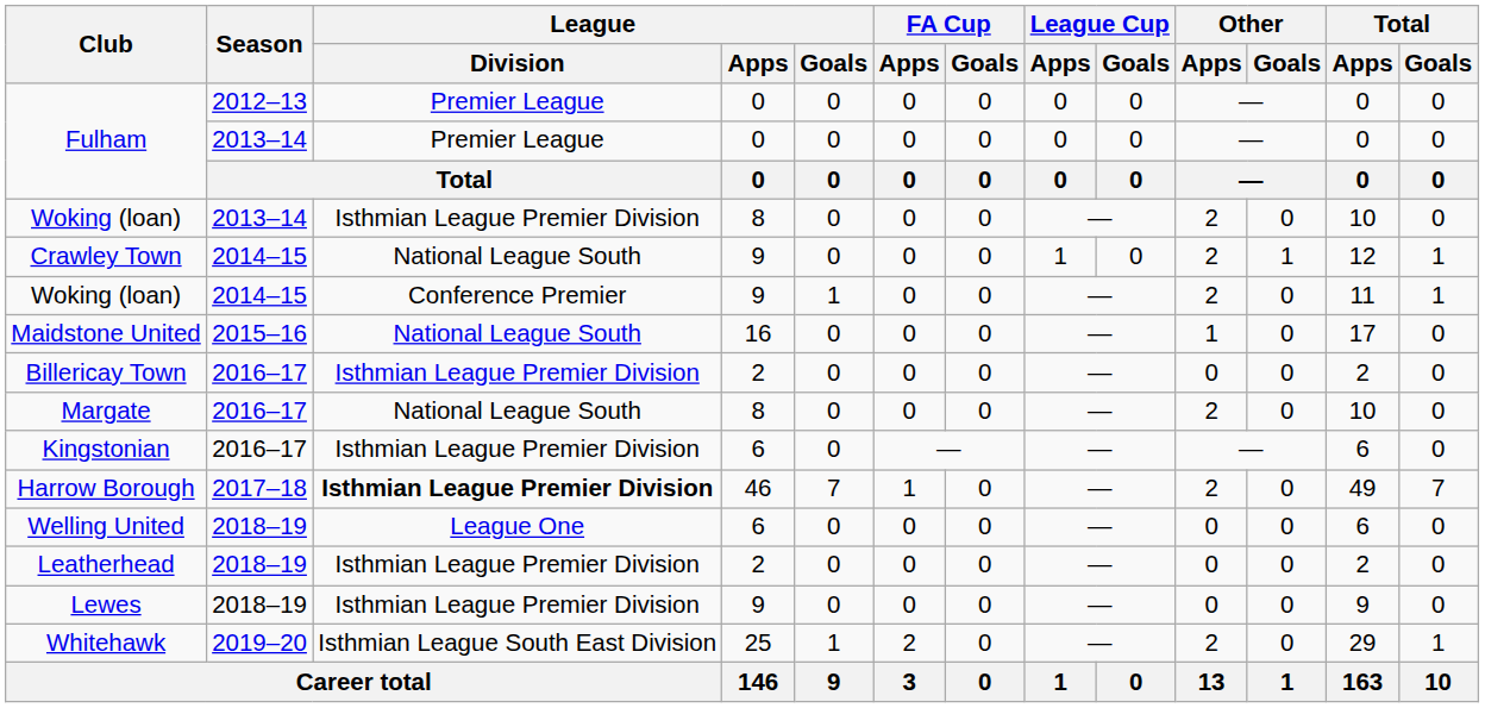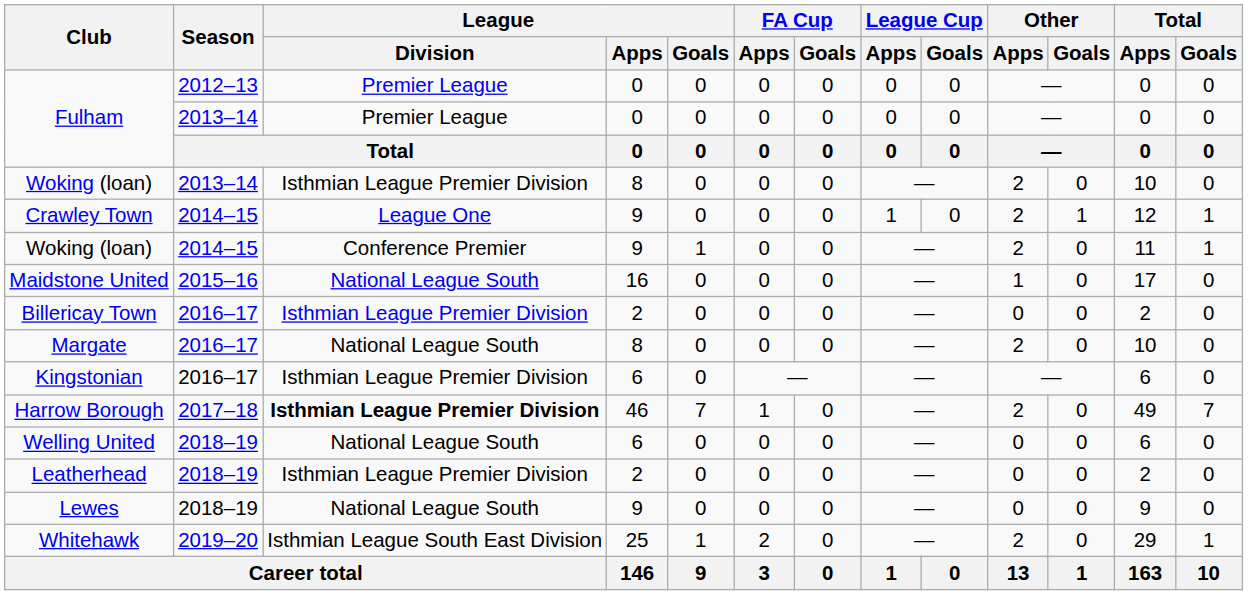 <table class="wikitable" style="text-align:center">
 <tr>
 <th rowspan="2">Club</th>
 <th rowspan="2">Season</th>
 <th colspan="3">League</th>
 <th colspan="2"><a href='#'>FA Cup</a></th>
 <th colspan="2"><a href='#'>League Cup</a></th>
 <th colspan="2">Other</th>
 <th colspan="2">Total</th>
 </tr>
 <tr>
 <th>Division</th>
 <th>Apps</th>
 <th>Goals</th>
 <th>Apps</th>
 <th>Goals</th>
 <th>Apps</th>
 <th>Goals</th>
 <th>Apps</th>
 <th>Goals</th>
 <th>Apps</th>
 <th>Goals</th>
 </tr>
 <tr>
 <td rowspan="3" valign="center"><a href='#'>Fulham</a></td>
 <td><a href='#'>2012–13</a></td>
 <td><a href='#'>Premier League</a></td>
 <td>0</td>
 <td>0</td>
 <td>0</td>
 <td>0</td>
 <td>0</td>
 <td>0</td>
 <td colspan="2">—</td>
 <td>0</td>
 <td>0</td>
 </tr>
 <tr>
 <td><a href='#'>2013–14</a></td>
 <td>Premier League</td>
 <td>0</td>
 <td>0</td>
 <td>0</td>
 <td>0</td>
 <td>0</td>
 <td>0</td>
 <td colspan="2">—</td>
 <td>0</td>
 <td>0</td>
 </tr>
 <tr>
 <th colspan="2">Total</th>
 <th>0</th>
 <th>0</th>
 <th>0</th>
 <th>0</th>
 <th>0</th>
 <th>0</th>
 <th colspan="2">—</th>
 <th>0</th>
 <th>0</th>
 </tr>
 <tr>
 <td rowspan="1" valign="center"><a href='#'>Woking</a> (loan)</td>
 <td><a href='#'>2013–14</a></td>
 <td>Isthmian League Premier Division</td>
 <td>8</td>
 <td>0</td>
 <td>0</td>
 <td>0</td>
 <td colspan="2">—</td>
 <td>2</td>
 <td>0</td>
 <td>10</td>
 <td>0</td>
 </tr>
 <tr>
 <td rowspan="1" valign="center"><a href='#'>Crawley Town</a></td>
 <td><a href='#'>2014–15</a></td>
-<td>National League South</td>
+<td><a href='#'>League One</a></td>
 <td>9</td>
 <td>0</td>
 <td>0</td>
 <td>0</td>
 <td>1</td>
 <td>0</td>
 <td>2</td>
 <td>1</td>
 <td>12</td>
 <td>1</td>
 </tr>
 <tr>
 <td rowspan="1" valign="center">Woking (loan)</td>
 <td><a href='#'>2014–15</a></td>
 <td>Conference Premier</td>
 <td>9</td>
 <td>1</td>
 <td>0</td>
 <td>0</td>
 <td colspan="2">—</td>
 <td>2</td>
 <td>0</td>
 <td>11</td>
 <td>1</td>
 </tr>
 <tr>
 <td rowspan="1" valign="center"><a href='#'>Maidstone United</a></td>
 <td><a href='#'>2015–16</a></td>
 <td><a href='#'>National League South</a></td>
 <td>16</td>
 <td>0</td>
 <td>0</td>
 <td>0</td>
 <td colspan="2">—</td>
 <td>1</td>
 <td>0</td>
 <td>17</td>
 <td>0</td>
 </tr>
 <tr>
 <td rowspan="1" valign="center"><a href='#'>Billericay Town</a></td>
 <td><a href='#'>2016–17</a></td>
 <td><a href='#'>Isthmian League Premier Division</a></td>
 <td>2</td>
 <td>0</td>
 <td>0</td>
 <td>0</td>
 <td colspan="2">—</td>
 <td>0</td>
 <td>0</td>
 <td>2</td>
 <td>0</td>
 </tr>
 <tr>
 <td rowspan="1" valign="center"><a href='#'>Margate</a></td>
 <td><a href='#'>2016–17</a></td>
 <td>National League South</td>
 <td>8</td>
 <td>0</td>
 <td>0</td>
 <td>0</td>
 <td colspan="2">—</td>
 <td>2</td>
 <td>0</td>
 <td>10</td>
 <td>0</td>
 </tr>
 <tr>
 <td rowspan="1" valign="center"><a href='#'>Kingstonian</a></td>
 <td>2016–17</td>
 <td>Isthmian League Premier Division</td>
 <td>6</td>
 <td>0</td>
 <td colspan="2">—</td>
 <td colspan="2">—</td>
 <td colspan="2">—</td>
 <td>6</td>
 <td>0</td>
 </tr>
 <tr>
 <td rowspan="1" valign="center"><a href='#'>Harrow Borough</a></td>
 <td><a href='#'>2017–18</a></td>
 <td><strong>Isthmian League Premier Division</strong></td>
 <td>46</td>
 <td>7</td>
 <td>1</td>
 <td>0</td>
 <td colspan="2">—</td>
 <td>2</td>
 <td>0</td>
 <td>49</td>
 <td>7</td>
 </tr>
 <tr>
 <td rowspan="1" valign="center"><a href='#'>Welling United</a></td>
 <td><a href='#'>2018–19</a></td>
-<td><a href='#'>League One</a></td>
+<td>National League South</td>
 <td>6</td>
 <td>0</td>
 <td>0</td>
 <td>0</td>
 <td colspan="2">—</td>
 <td>0</td>
 <td>0</td>
 <td>6</td>
 <td>0</td>
 </tr>
 <tr>
 <td rowspan="1" valign="center"><a href='#'>Leatherhead</a></td>
 <td><a href='#'>2018–19</a></td>
 <td>Isthmian League Premier Division</td>
 <td>2</td>
 <td>0</td>
 <td>0</td>
 <td>0</td>
 <td colspan="2">—</td>
 <td>0</td>
 <td>0</td>
 <td>2</td>
 <td>0</td>
 </tr>
 <tr>
 <td rowspan="1" valign="center"><a href='#'>Lewes</a></td>
 <td>2018–19</td>
-<td>Isthmian League Premier Division</td>
+<td>National League South</td>
 <td>9</td>
 <td>0</td>
 <td>0</td>
 <td>0</td>
 <td colspan="2">—</td>
 <td>0</td>
 <td>0</td>
 <td>9</td>
 <td>0</td>
 </tr>
 <tr>
 <td rowspan="1" valign="center"><a href='#'>Whitehawk</a></td>
 <td><a href='#'>2019–20</a></td>
 <td>Isthmian League South East Division</td>
 <td>25</td>
 <td>1</td>
 <td>2</td>
 <td>0</td>
 <td colspan="2">—</td>
 <td>2</td>
 <td>0</td>
 <td>29</td>
 <td>1</td>
 </tr>
 <tr>
 <th colspan="3">Career total</th>
 <th>146</th>
 <th>9</th>
 <th>3</th>
 <th>0</th>
 <th>1</th>
 <th>0</th>
 <th>13</th>
 <th>1</th>
 <th>163</th>
 <th>10</th>
 </tr>
 </table>
